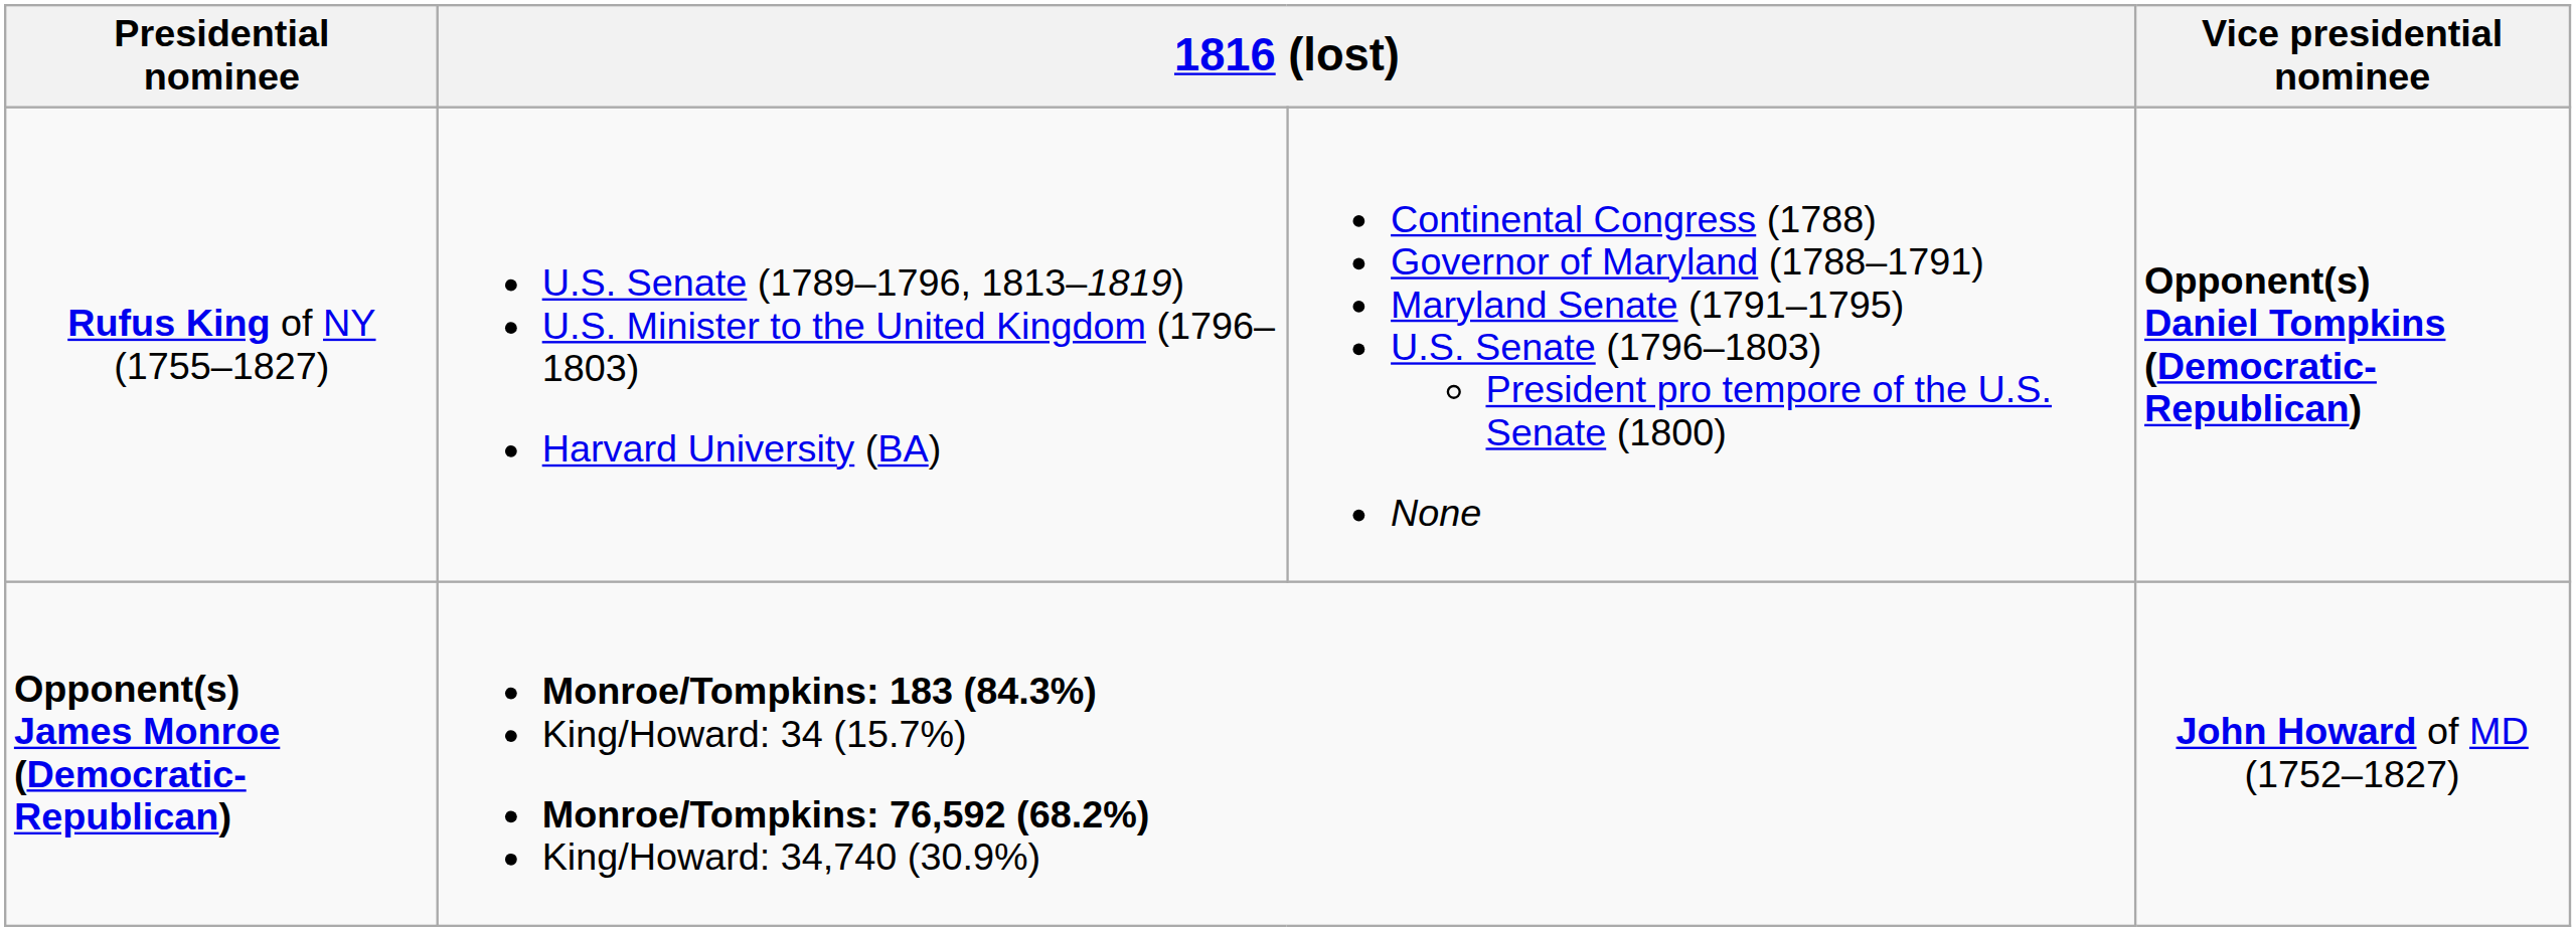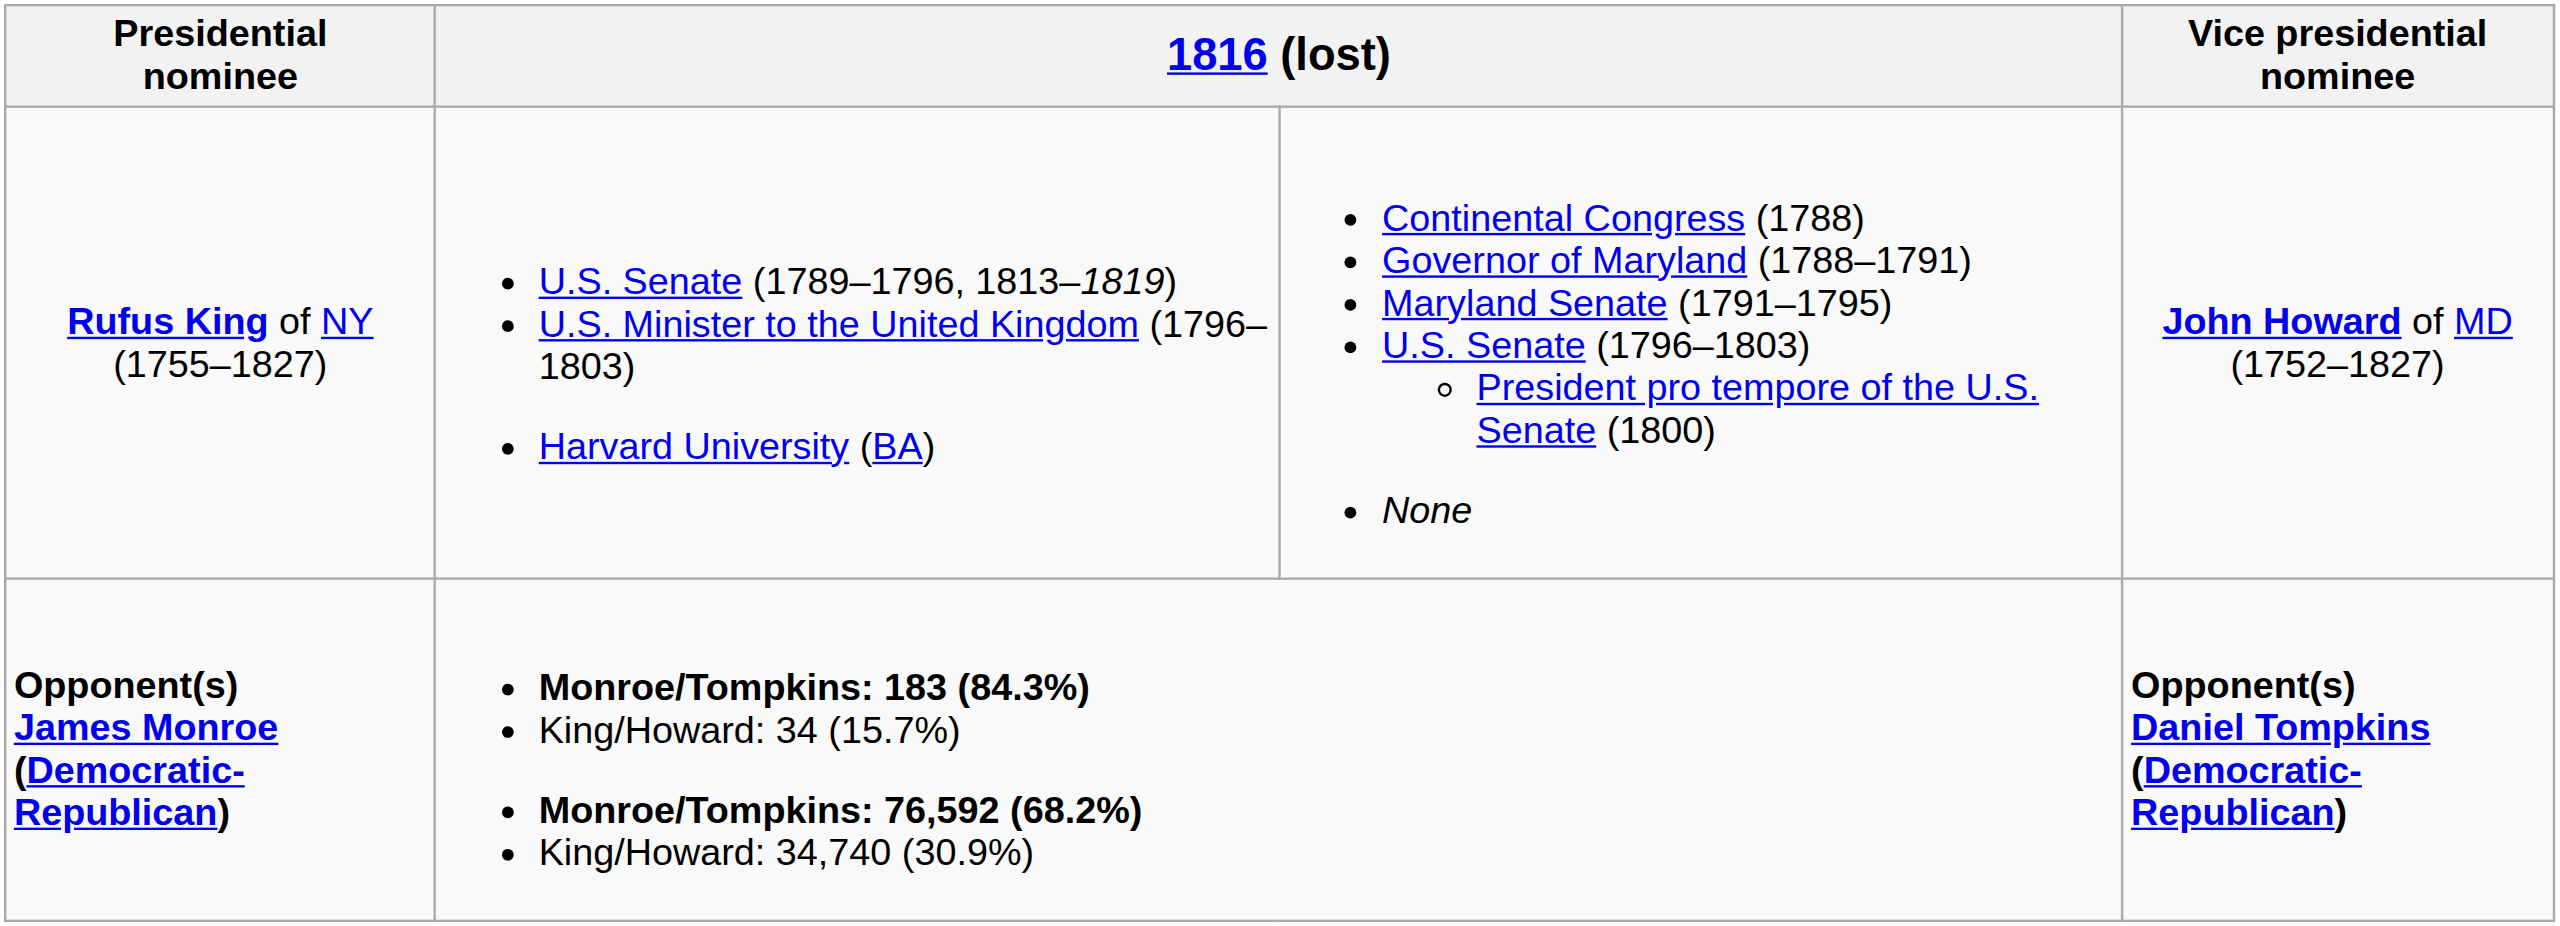 <table class="wikitable">
 <tr>
 <th width=175>Presidential<br>nominee</th>
 <th colspan=2><big><a href='#'>1816</a> (lost)</big></th>
 <th width=175>Vice presidential<br>nominee</th>
 </tr>
 <tr>
 <td style="text-align:center;"><strong><a href='#'>Rufus King</a></strong> of <a href='#'>NY</a><br>(1755–1827)<br></td>
 <td width=350><br><ul><li><a href='#'>U.S. Senate</a> (1789–1796, 1813–<em>1819</em>)</li><li><a href='#'>U.S. Minister to the United Kingdom</a> (1796–1803)</li></ul><ul><li><a href='#'>Harvard University</a> (<a href='#'>BA</a>)</li></ul></td>
 <td width=350><br><ul><li><a href='#'>Continental Congress</a> (1788)</li><li><a href='#'>Governor of Maryland</a> (1788–1791)</li><li><a href='#'>Maryland Senate</a> (1791–1795)</li><li><a href='#'>U.S. Senate</a> (1796–1803)<ul><li><a href='#'>President pro tempore of the U.S. Senate</a> (1800)</li></ul></li></ul><ul><li><em>None</em></li></ul></td>
-<td><strong>Opponent(s)</strong><br><strong><a href='#'>Daniel Tompkins</a> (<a href='#'>Democratic-Republican</a>)</strong></td>
+<td style="text-align:center;"><strong><a href='#'>John Howard</a></strong> of <a href='#'>MD</a><br>(1752–1827)<br></td>
 </tr>
 <tr>
 <td><strong>Opponent(s)</strong><br><strong><a href='#'>James Monroe</a> (<a href='#'>Democratic-Republican</a>)</strong></td>
 <td colspan=2><br><ul><li><strong>Monroe/Tompkins: 183 (84.3%)</strong></li><li>King/Howard: 34 (15.7%)</li></ul><ul><li><strong>Monroe/Tompkins: 76,592 (68.2%)</strong></li><li>King/Howard: 34,740 (30.9%)</li></ul></td>
-<td style="text-align:center;"><strong><a href='#'>John Howard</a></strong> of <a href='#'>MD</a><br>(1752–1827)<br></td>
+<td><strong>Opponent(s)</strong><br><strong><a href='#'>Daniel Tompkins</a> (<a href='#'>Democratic-Republican</a>)</strong></td>
 </tr>
 </table>
